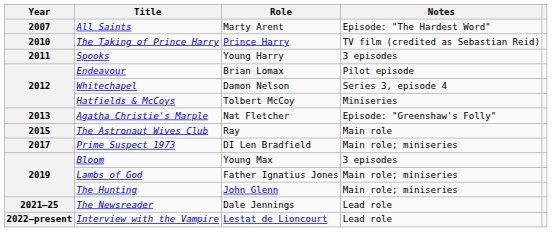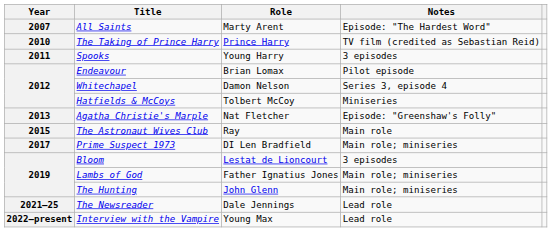 <table class="wikitable sortable plainrowheaders">
 <tr>
 <th scope="col">Year</th>
 <th scope="col">Title</th>
 <th scope="col">Role</th>
 <th scope="col">Notes</th>
 <th scope="col" class="unsortable"></th>
 </tr>
 <tr>
 <th scope="row">2007</th>
 <td><em><a href='#'>All Saints</a></em></td>
 <td>Marty Arent</td>
 <td>Episode: "The Hardest Word"</td>
 <td style="text-align:center;"></td>
 </tr>
 <tr>
 <th scope="row">2010</th>
 <td data-sort-value="Taking of Prince Harry"><em><a href='#'>The Taking of Prince Harry</a></em></td>
 <td><a href='#'>Prince Harry</a></td>
 <td>TV film (credited as Sebastian Reid)</td>
 <td style="text-align:center;"></td>
 </tr>
 <tr>
 <th scope="row">2011</th>
 <td><em><a href='#'>Spooks</a></em></td>
 <td>Young Harry</td>
 <td>3 episodes</td>
 <td style="text-align:center;"></td>
 </tr>
 <tr>
 <th scope="row" rowspan="3">2012</th>
 <td><em><a href='#'>Endeavour</a></em></td>
 <td>Brian Lomax</td>
 <td>Pilot episode</td>
 <td style="text-align:center;"></td>
 </tr>
 <tr>
 <td><em><a href='#'>Whitechapel</a></em></td>
 <td>Damon Nelson</td>
 <td>Series 3, episode 4</td>
 <td style="text-align:center;"></td>
 </tr>
 <tr>
 <td><em><a href='#'>Hatfields & McCoys</a></em></td>
 <td>Tolbert McCoy</td>
 <td>Miniseries</td>
 <td style="text-align:center;"></td>
 </tr>
 <tr>
 <th scope="row">2013</th>
 <td><em><a href='#'>Agatha Christie's Marple</a></em></td>
 <td>Nat Fletcher</td>
 <td>Episode: "Greenshaw's Folly"</td>
 <td style="text-align:center;"></td>
 </tr>
 <tr>
 <th scope="row">2015</th>
 <td data-sort-value="Astronaut Wives Club"><em><a href='#'>The Astronaut Wives Club</a></em></td>
 <td>Ray</td>
 <td>Main role</td>
 <td style="text-align:center;"></td>
 </tr>
 <tr>
 <th scope="row">2017</th>
 <td><em><a href='#'>Prime Suspect 1973</a></em></td>
 <td>DI Len Bradfield</td>
 <td>Main role; miniseries</td>
 <td style="text-align:center;"></td>
 </tr>
 <tr>
 <th scope="row" rowspan="3">2019</th>
 <td><em><a href='#'>Bloom</a></em></td>
-<td>Young Max</td>
+<td><a href='#'>Lestat de Lioncourt</a></td>
 <td>3 episodes</td>
 <td style="text-align:center;"></td>
 </tr>
 <tr>
 <td><em><a href='#'>Lambs of God</a></em></td>
 <td>Father Ignatius Jones</td>
 <td>Main role; miniseries</td>
 <td style="text-align:center;"></td>
 </tr>
 <tr>
 <td data-sort-value="Hunting"><em><a href='#'>The Hunting</a></em></td>
 <td><a href='#'>John Glenn</a></td>
 <td>Main role; miniseries</td>
 <td style="text-align:center;"></td>
 </tr>
 <tr>
 <th scope="row">2021–25</th>
 <td data-sort-value="Newsreader"><em><a href='#'>The Newsreader</a></em></td>
 <td>Dale Jennings</td>
 <td>Lead role</td>
 <td style="text-align:center;"></td>
 </tr>
 <tr>
 <th scope="row">2022–present</th>
 <td><em><a href='#'>Interview with the Vampire</a></em></td>
-<td><a href='#'>Lestat de Lioncourt</a></td>
+<td>Young Max</td>
 <td>Lead role</td>
 <td style="text-align:center;"></td>
 </tr>
 </table>
